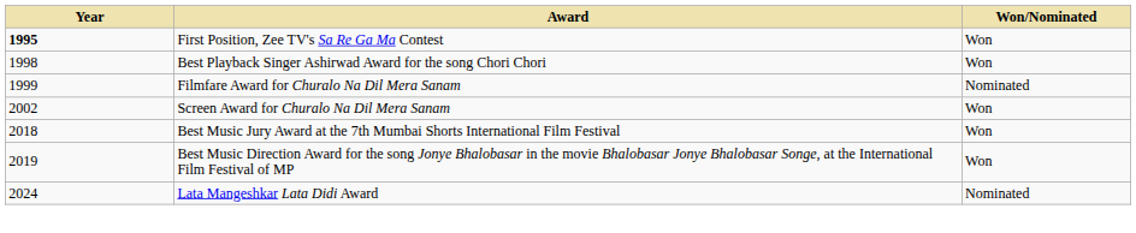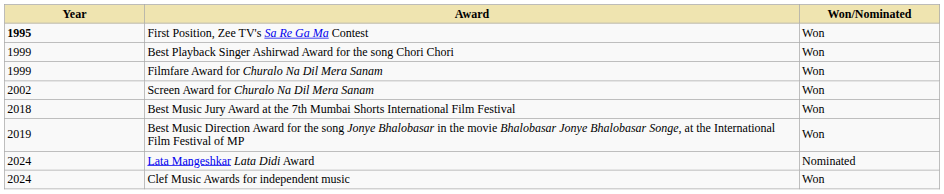 <table class="wikitable sortable plainrowheaders">
 <tr>
 <th scope="col" style="background-color:#EFE4B0;width:15%;">Year</th>
 <th scope="col" style="background-color:#EFE4B0;width:70%;">Award</th>
 <th scope="col" style="background-color:#EFE4B0;width:70%;">Won/Nominated</th>
 </tr>
 <tr>
 <td><strong>1995</strong></td>
 <td>First Position, Zee TV's <em><a href='#'>Sa Re Ga Ma</a></em> Contest</td>
 <td>Won</td>
 </tr>
 <tr>
-<td>1998</td>
+<td>1999</td>
 <td>Best Playback Singer Ashirwad Award for the song Chori Chori</td>
 <td>Won</td>
 </tr>
 <tr>
 <td>1999</td>
 <td>Filmfare Award for <em>Churalo Na Dil Mera Sanam</em></td>
-<td>Nominated</td>
+<td>Won</td>
 </tr>
 <tr>
 <td>2002</td>
 <td>Screen Award for <em>Churalo Na Dil Mera Sanam</em></td>
 <td>Won</td>
 </tr>
 <tr>
 <td>2018</td>
 <td>Best Music Jury Award at the 7th Mumbai Shorts International Film Festival</td>
 <td>Won</td>
 </tr>
 <tr>
 <td>2019</td>
 <td>Best Music Direction Award for the song <em>Jonye Bhalobasar</em> in the movie <em>Bhalobasar Jonye Bhalobasar Songe</em>, at the International Film Festival of MP</td>
 <td>Won</td>
 </tr>
 <tr>
 <td>2024</td>
 <td><a href='#'>Lata Mangeshkar</a> <em>Lata Didi</em> Award</td>
 <td>Nominated</td>
 </tr>
+<tr>
+<td>2024</td>
+<td>Clef Music Awards for independent music</td>
+<td>Won</td>
+</tr>
 </table>
